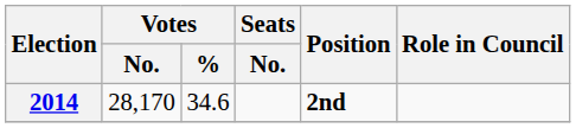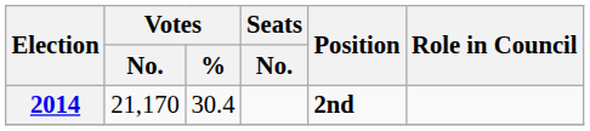 <table class="wikitable">
 <tr>
 <th rowspan=2>Election</th>
 <th colspan=2>Votes</th>
 <th>Seats</th>
 <th rowspan=2>Position</th>
 <th rowspan=2>Role in Council</th>
 </tr>
 <tr>
 <th>No.</th>
 <th>%</th>
 <th>No.</th>
 </tr>
 <tr>
 <th><a href='#'>2014</a></th>
-<td>28,170</td>
-<td>34.6</td>
+<td>21,170</td>
+<td>30.4</td>
 <td></td>
 <td><strong> 2nd</strong></td>
 <td></td>
 </tr>
 <tr>
 </tr>
 </table>
